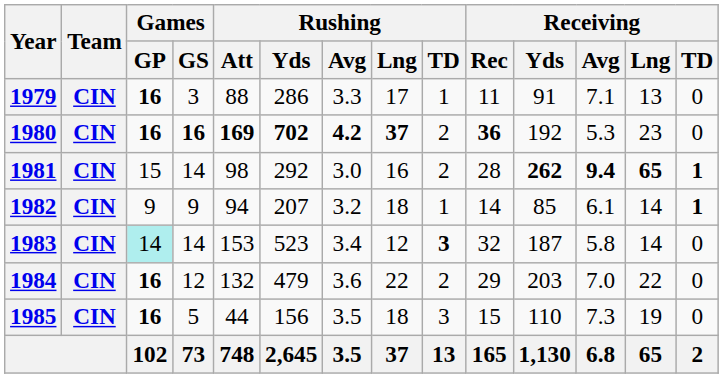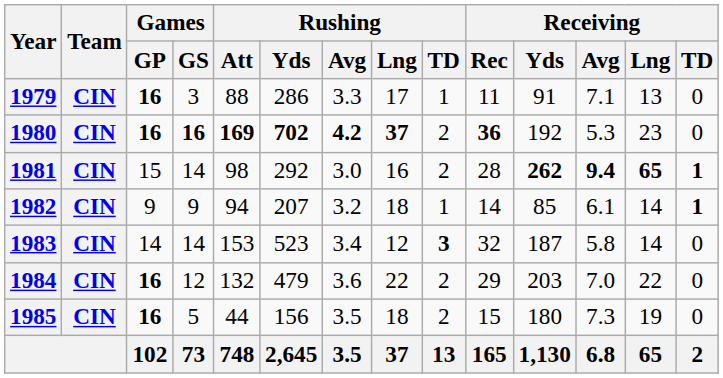 <table class="wikitable" style="text-align:center;">
 <tr>
 <th rowspan="2">Year</th>
 <th rowspan="2">Team</th>
 <th colspan="2">Games</th>
 <th colspan="5">Rushing</th>
 <th colspan="5">Receiving</th>
 </tr>
 <tr>
 <th>GP</th>
 <th>GS</th>
 <th>Att</th>
 <th>Yds</th>
 <th>Avg</th>
 <th>Lng</th>
 <th>TD</th>
 <th>Rec</th>
 <th>Yds</th>
 <th>Avg</th>
 <th>Lng</th>
 <th>TD</th>
 </tr>
 <tr>
 <th><a href='#'>1979</a></th>
 <th><a href='#'>CIN</a></th>
 <td><strong>16</strong></td>
 <td>3</td>
 <td>88</td>
 <td>286</td>
 <td>3.3</td>
 <td>17</td>
 <td>1</td>
 <td>11</td>
 <td>91</td>
 <td>7.1</td>
 <td>13</td>
 <td>0</td>
 </tr>
 <tr>
 <th><a href='#'>1980</a></th>
 <th><a href='#'>CIN</a></th>
 <td><strong>16</strong></td>
 <td><strong>16</strong></td>
 <td><strong>169</strong></td>
 <td><strong>702</strong></td>
 <td><strong>4.2</strong></td>
 <td><strong>37</strong></td>
 <td>2</td>
 <td><strong>36</strong></td>
 <td>192</td>
 <td>5.3</td>
 <td>23</td>
 <td>0</td>
 </tr>
 <tr>
 <th><a href='#'>1981</a></th>
 <th><a href='#'>CIN</a></th>
 <td>15</td>
 <td>14</td>
 <td>98</td>
 <td>292</td>
 <td>3.0</td>
 <td>16</td>
 <td>2</td>
 <td>28</td>
 <td><strong>262</strong></td>
 <td><strong>9.4</strong></td>
 <td><strong>65</strong></td>
 <td><strong>1</strong></td>
 </tr>
 <tr>
 <th><a href='#'>1982</a></th>
 <th><a href='#'>CIN</a></th>
 <td>9</td>
 <td>9</td>
 <td>94</td>
 <td>207</td>
 <td>3.2</td>
 <td>18</td>
 <td>1</td>
 <td>14</td>
 <td>85</td>
 <td>6.1</td>
 <td>14</td>
 <td><strong>1</strong></td>
 </tr>
 <tr>
 <th><a href='#'>1983</a></th>
 <th><a href='#'>CIN</a></th>
-<td style="background: paleturquoise;">14</td>
+<td>14</td>
 <td>14</td>
 <td>153</td>
 <td>523</td>
 <td>3.4</td>
 <td>12</td>
 <td><strong>3</strong></td>
 <td>32</td>
 <td>187</td>
 <td>5.8</td>
 <td>14</td>
 <td>0</td>
 </tr>
 <tr>
 <th><a href='#'>1984</a></th>
 <th><a href='#'>CIN</a></th>
 <td><strong>16</strong></td>
 <td>12</td>
 <td>132</td>
 <td>479</td>
 <td>3.6</td>
 <td>22</td>
 <td>2</td>
 <td>29</td>
 <td>203</td>
 <td>7.0</td>
 <td>22</td>
 <td>0</td>
 </tr>
 <tr>
 <th><a href='#'>1985</a></th>
 <th><a href='#'>CIN</a></th>
 <td><strong>16</strong></td>
 <td>5</td>
 <td>44</td>
 <td>156</td>
 <td>3.5</td>
 <td>18</td>
-<td>3</td>
+<td>2</td>
 <td>15</td>
-<td>110</td>
+<td>180</td>
 <td>7.3</td>
 <td>19</td>
 <td>0</td>
 </tr>
 <tr>
 <th colspan="2"></th>
 <th>102</th>
 <th>73</th>
 <th>748</th>
 <th>2,645</th>
 <th>3.5</th>
 <th>37</th>
 <th>13</th>
 <th>165</th>
 <th>1,130</th>
 <th>6.8</th>
 <th>65</th>
 <th>2</th>
 </tr>
 </table>
